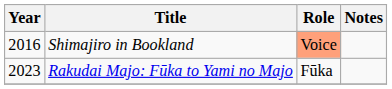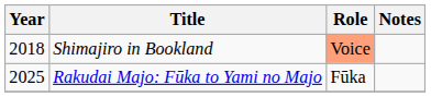 <table class="wikitable" style="font-size: 90%;">
 <tr>
 <th>Year</th>
 <th>Title</th>
 <th>Role</th>
 <th>Notes</th>
 </tr>
 <tr>
-<td>2016</td>
+<td>2018</td>
 <td><em>Shimajiro in Bookland</em></td>
 <td style="background: lightsalmon;">Voice</td>
 <td></td>
 </tr>
 <tr>
-<td>2023</td>
+<td>2025</td>
 <td><em><a href='#'>Rakudai Majo: Fūka to Yami no Majo</a></em></td>
 <td>Fūka</td>
 <td></td>
 </tr>
 <tr>
 </tr>
 </table>
